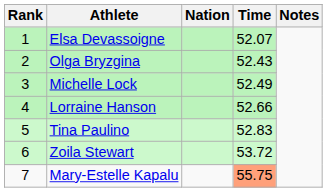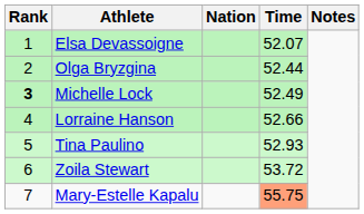 <table class="wikitable sortable" style="text-align:center">
 <tr>
 <th>Rank</th>
 <th>Athlete</th>
 <th>Nation</th>
 <th>Time</th>
 <th>Notes</th>
 </tr>
 <tr style="background:#bbf3bb;">
 <td>1</td>
 <td align=left><a href='#'>Elsa Devassoigne</a></td>
 <td align=left></td>
 <td>52.07</td>
 </tr>
 <tr style="background:#bbf3bb;">
 <td>2</td>
 <td align=left><a href='#'>Olga Bryzgina</a></td>
 <td align=left></td>
-<td>52.43</td>
+<td>52.44</td>
 </tr>
 <tr style="background:#bbf3bb;">
-<td>3</td>
+<td><strong>3</strong></td>
 <td align=left><a href='#'>Michelle Lock</a></td>
 <td align=left></td>
 <td>52.49</td>
 </tr>
 <tr style="background:#bbf3bb;">
 <td>4</td>
 <td align=left><a href='#'>Lorraine Hanson</a></td>
 <td align=left></td>
 <td>52.66</td>
 </tr>
 <tr style="background:#ccf9cc;">
 <td>5</td>
 <td align=left><a href='#'>Tina Paulino</a></td>
 <td align=left></td>
-<td>52.83</td>
+<td>52.93</td>
 </tr>
 <tr style="background:#ccf9cc;">
 <td>6</td>
 <td align=left><a href='#'>Zoila Stewart</a></td>
 <td align=left></td>
 <td>53.72</td>
 </tr>
 <tr>
 <td>7</td>
 <td align=left><a href='#'>Mary-Estelle Kapalu</a></td>
 <td align=left></td>
 <td style="background: lightsalmon;">55.75</td>
 </tr>
 </table>
